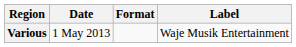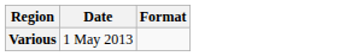 <table class="wikitable plainrowheaders">
 <tr>
 <th scope="col">Region</th>
 <th scope="col">Date</th>
 <th scope="col">Format</th>
-<th scope="col">Label</th>
 </tr>
 <tr>
 <th scope="row">Various</th>
 <td>1 May 2013</td>
 <td></td>
-<td>Waje Musik Entertainment</td>
 </tr>
 </table>
